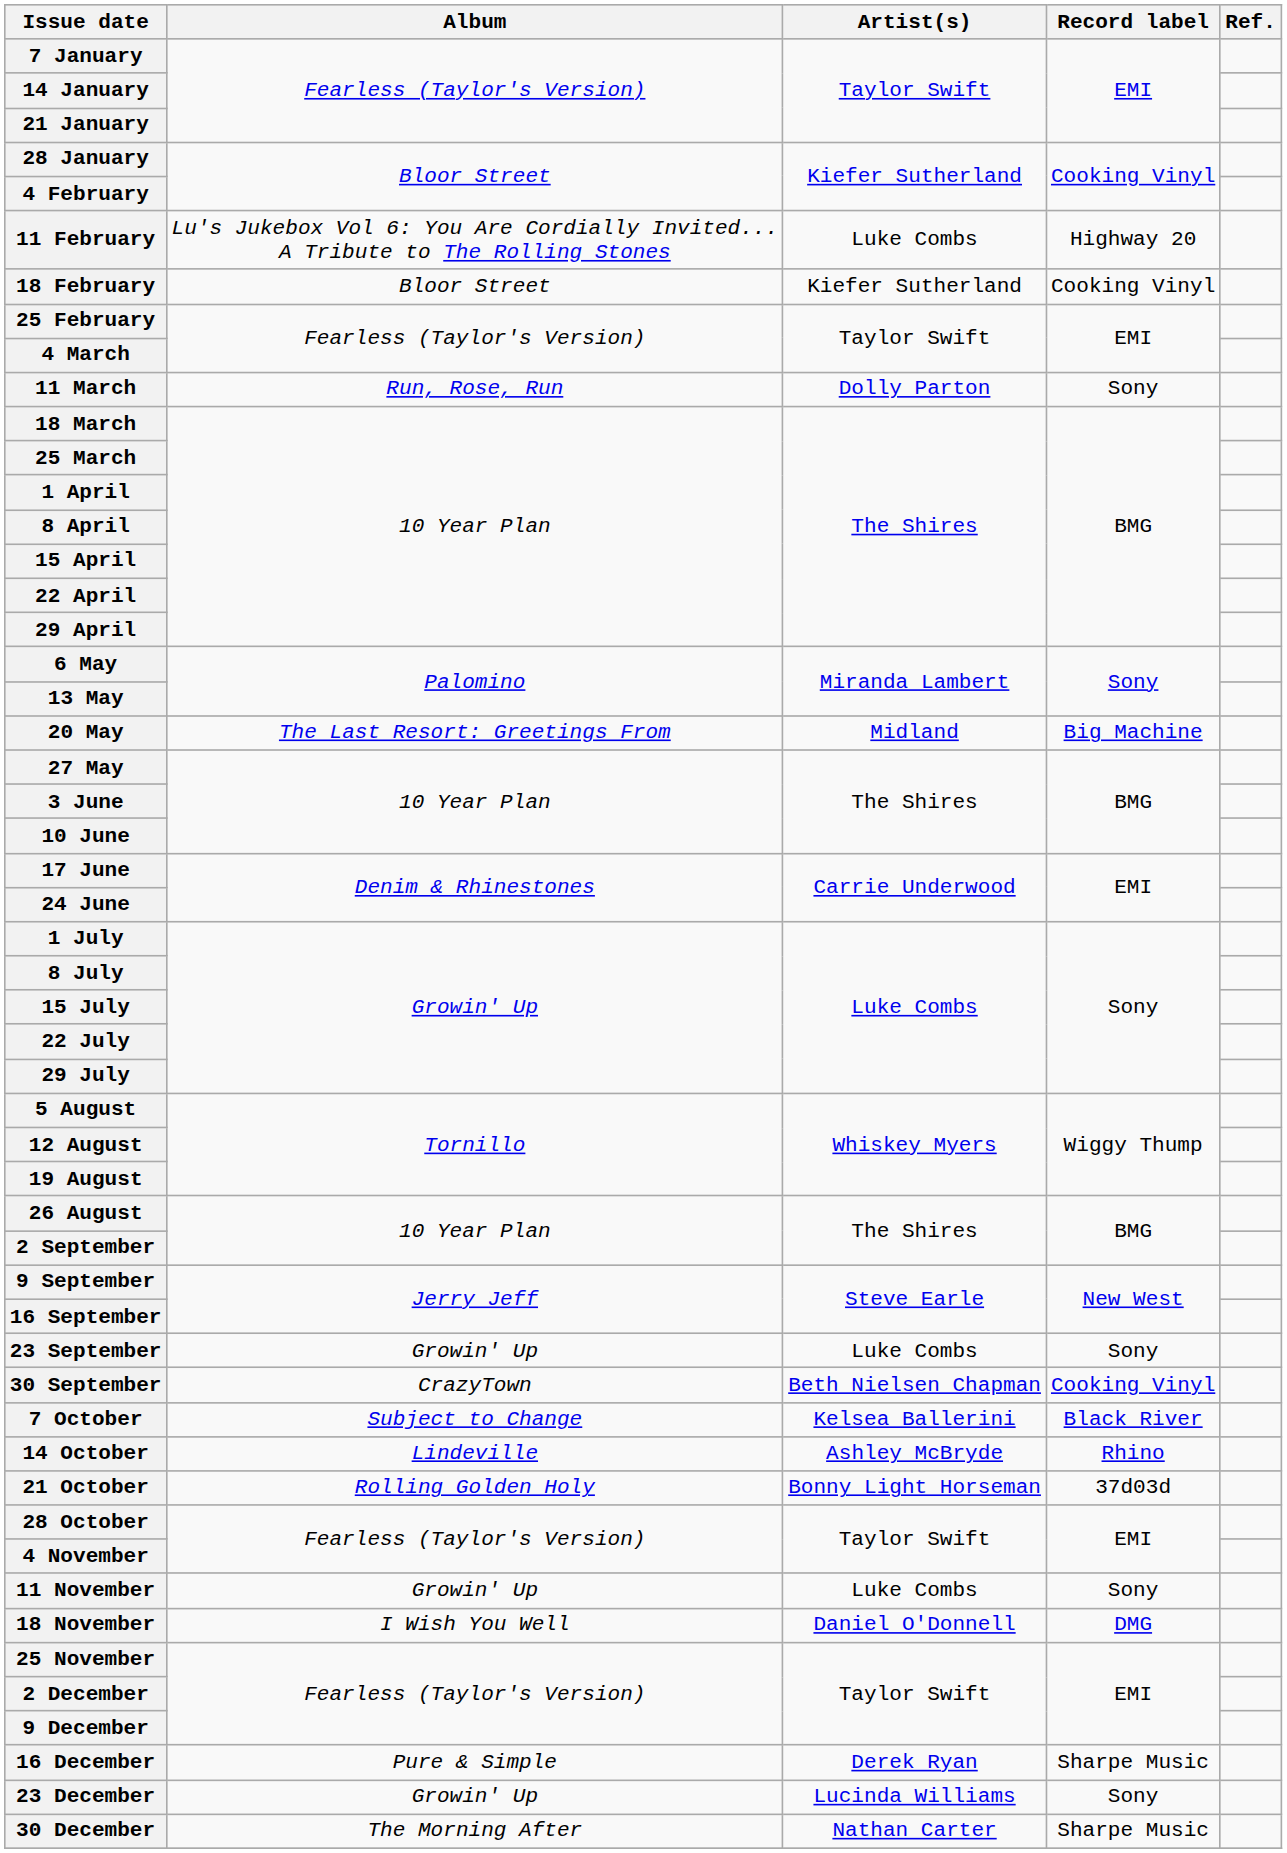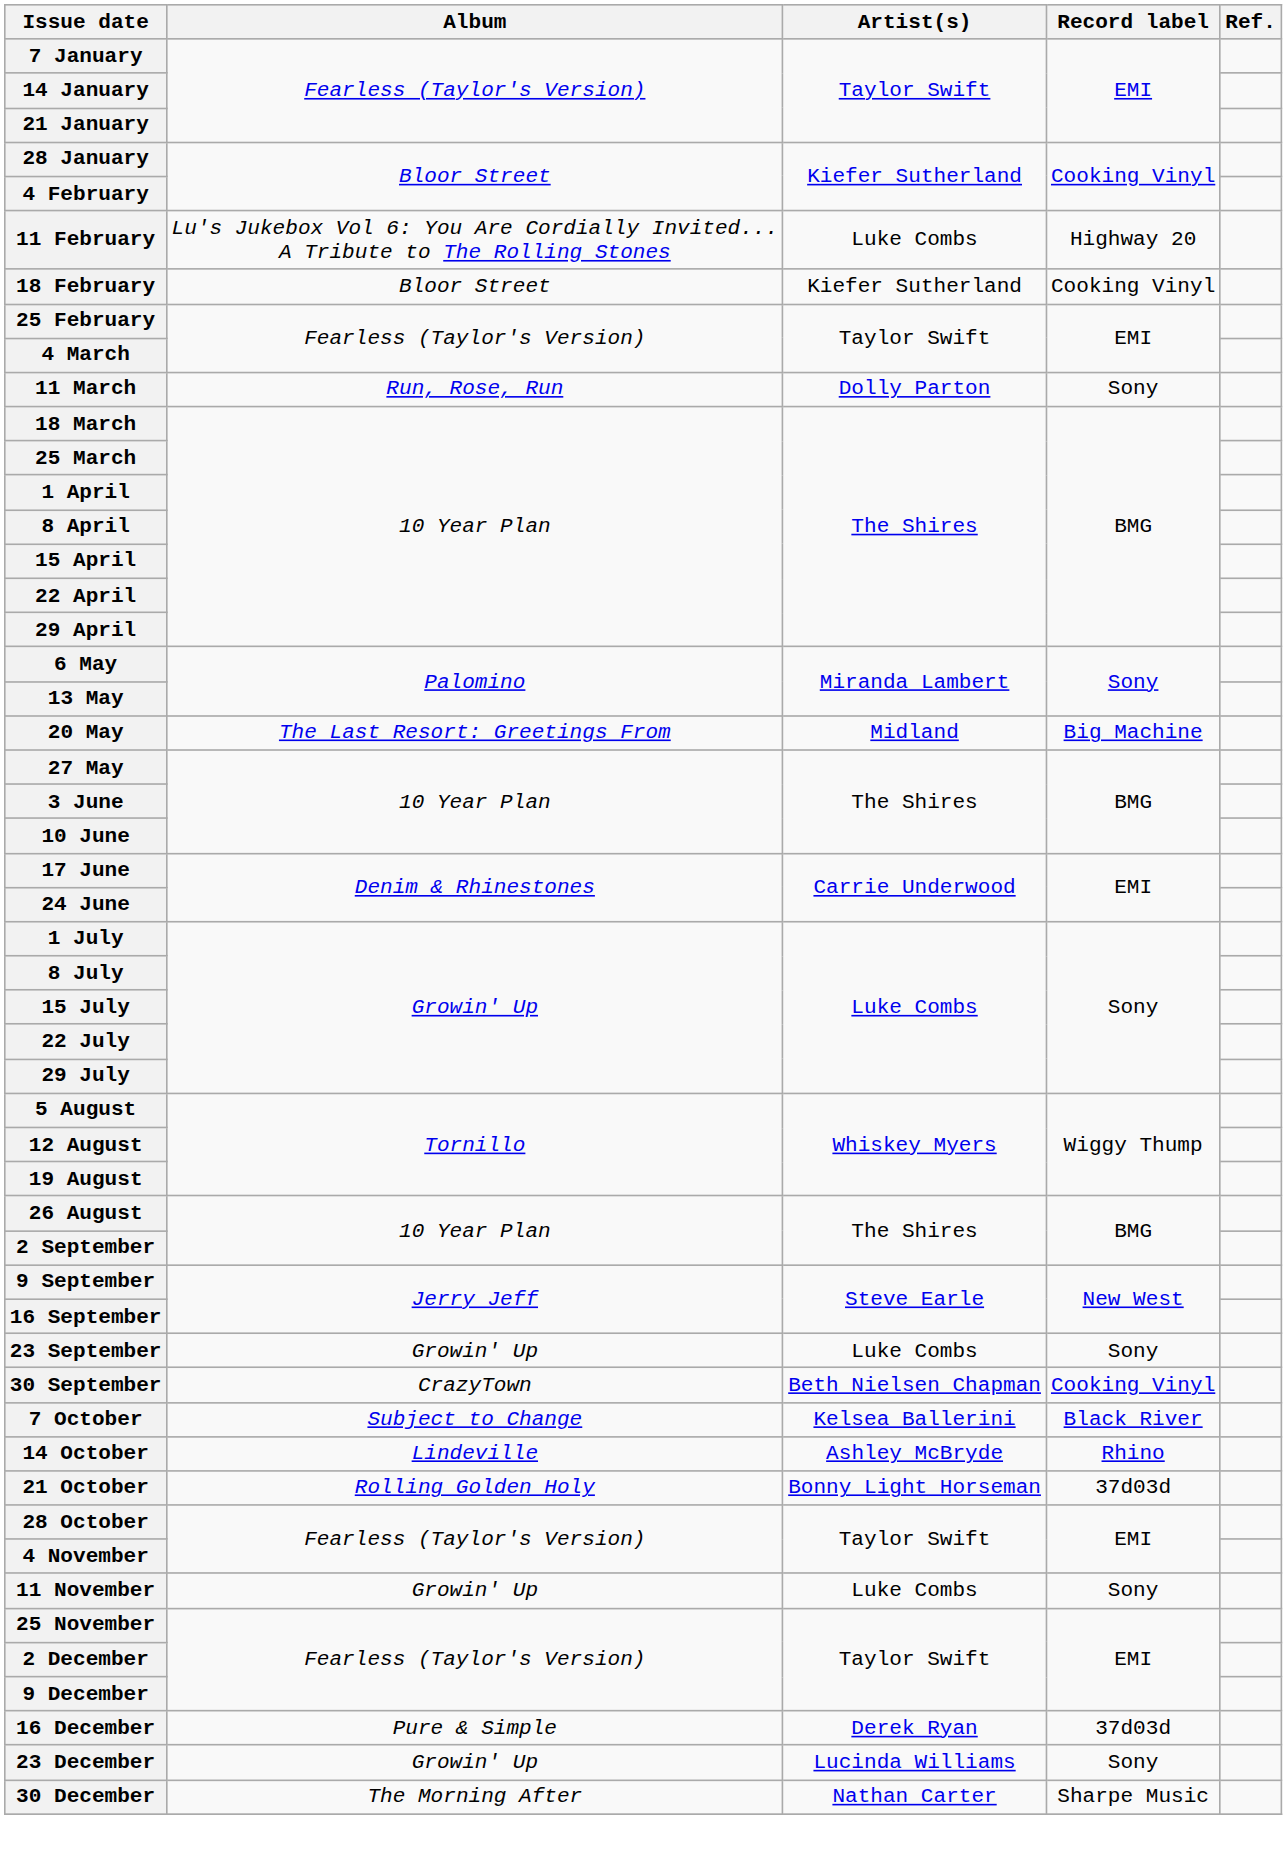 <table class="wikitable plainrowheaders">
 <tr>
 <th scope="col">Issue date</th>
 <th scope="col">Album</th>
 <th scope="col">Artist(s)</th>
 <th scope="col">Record label</th>
 <th scope="col">Ref.</th>
 </tr>
 <tr>
 <th scope="row">7 January</th>
 <td align="center" rowspan=3><em><a href='#'>Fearless (Taylor's Version)</a></em></td>
 <td align="center" rowspan=3><a href='#'>Taylor Swift</a></td>
 <td align="center" rowspan=3><a href='#'>EMI</a></td>
 <td align="center"></td>
 </tr>
 <tr>
 <th scope="row">14 January</th>
 <td align="center"></td>
 </tr>
 <tr>
 <th scope="row">21 January</th>
 <td align="center"></td>
 </tr>
 <tr>
 <th scope="row">28 January</th>
 <td align="center" rowspan=2><em><a href='#'>Bloor Street</a></em></td>
 <td align="center" rowspan=2><a href='#'>Kiefer Sutherland</a></td>
 <td align="center" rowspan=2><a href='#'>Cooking Vinyl</a></td>
 <td align="center"></td>
 </tr>
 <tr>
 <th scope="row">4 February</th>
 <td align="center"></td>
 </tr>
 <tr>
 <th scope="row">11 February</th>
 <td align="center"><em>Lu's Jukebox Vol 6: You Are Cordially Invited...<br> A Tribute to <a href='#'>The Rolling Stones</a></em></td>
 <td align="center">Luke Combs</td>
 <td align="center">Highway 20</td>
 <td align="center"></td>
 </tr>
 <tr>
 <th scope="row">18 February</th>
 <td align="center"><em>Bloor Street</em></td>
 <td align="center">Kiefer Sutherland</td>
 <td align="center">Cooking Vinyl</td>
 <td align="center"></td>
 </tr>
 <tr>
 <th scope="row">25 February</th>
 <td align="center" rowspan=2><em>Fearless (Taylor's Version)</em></td>
 <td align="center" rowspan=2>Taylor Swift</td>
 <td align="center" rowspan=2>EMI</td>
 <td align="center"></td>
 </tr>
 <tr>
 <th scope="row">4 March</th>
 <td align="center"></td>
 </tr>
 <tr>
 <th scope="row">11 March</th>
 <td align="center"><em><a href='#'>Run, Rose, Run</a></em></td>
 <td align="center"><a href='#'>Dolly Parton</a></td>
 <td align="center">Sony</td>
 <td align="center"></td>
 </tr>
 <tr>
 <th scope="row">18 March</th>
 <td align="center" rowspan=7><em>10 Year Plan</em></td>
 <td align="center" rowspan=7><a href='#'>The Shires</a></td>
 <td align="center" rowspan=7>BMG</td>
 <td align="center"></td>
 </tr>
 <tr>
 <th scope="row">25 March</th>
 <td align="center"></td>
 </tr>
 <tr>
 <th scope="row">1 April</th>
 <td align="center"></td>
 </tr>
 <tr>
 <th scope="row">8 April</th>
 <td align="center"></td>
 </tr>
 <tr>
 <th scope="row">15 April</th>
 <td align="center"></td>
 </tr>
 <tr>
 <th scope="row">22 April</th>
 <td align="center"></td>
 </tr>
 <tr>
 <th scope="row">29 April</th>
 <td align="center"></td>
 </tr>
 <tr>
 <th scope="row">6 May</th>
 <td align="center" rowspan=2><em><a href='#'>Palomino</a></em></td>
 <td align="center" rowspan=2><a href='#'>Miranda Lambert</a></td>
 <td align="center" rowspan=2><a href='#'>Sony</a></td>
 <td align="center"></td>
 </tr>
 <tr>
 <th scope="row">13 May</th>
 <td align="center"></td>
 </tr>
 <tr>
 <th scope="row">20 May</th>
 <td align="center"><em><a href='#'>The Last Resort: Greetings From</a></em></td>
 <td align="center"><a href='#'>Midland</a></td>
 <td align="center"><a href='#'>Big Machine</a></td>
 <td align="center"></td>
 </tr>
 <tr>
 <th scope="row">27 May</th>
 <td align="center" rowspan=3><em>10 Year Plan</em></td>
 <td align="center" rowspan=3>The Shires</td>
 <td align="center" rowspan=3>BMG</td>
 <td align="center"></td>
 </tr>
 <tr>
 <th scope="row">3 June</th>
 <td align="center"></td>
 </tr>
 <tr>
 <th scope="row">10 June</th>
 <td align="center"></td>
 </tr>
 <tr>
 <th scope="row">17 June</th>
 <td align="center" rowspan=2><em><a href='#'>Denim & Rhinestones</a></em></td>
 <td align="center" rowspan=2><a href='#'>Carrie Underwood</a></td>
 <td align="center" rowspan=2>EMI</td>
 <td align="center"></td>
 </tr>
 <tr>
 <th scope="row">24 June</th>
 <td align="center"></td>
 </tr>
 <tr>
 <th scope="row">1 July</th>
 <td align="center" rowspan=5><em><a href='#'>Growin' Up</a></em></td>
 <td align="center" rowspan=5><a href='#'>Luke Combs</a></td>
 <td align="center" rowspan=5>Sony</td>
 <td align="center"></td>
 </tr>
 <tr>
 <th scope="row">8 July</th>
 <td align="center"></td>
 </tr>
 <tr>
 <th scope="row">15 July</th>
 <td align="center"></td>
 </tr>
 <tr>
 <th scope="row">22 July</th>
 <td align="center"></td>
 </tr>
 <tr>
 <th scope="row">29 July</th>
 <td align="center"></td>
 </tr>
 <tr>
 <th scope="row">5 August</th>
 <td align="center" rowspan=3><em><a href='#'>Tornillo</a></em></td>
 <td align="center" rowspan=3><a href='#'>Whiskey Myers</a></td>
 <td align="center" rowspan=3>Wiggy Thump</td>
 <td align="center"></td>
 </tr>
 <tr>
 <th scope="row">12 August</th>
 <td align="center"></td>
 </tr>
 <tr>
 <th scope="row">19 August</th>
 <td align="center"></td>
 </tr>
 <tr>
 <th scope="row">26 August</th>
 <td align="center" rowspan=2><em>10 Year Plan</em></td>
 <td align="center" rowspan=2>The Shires</td>
 <td align="center" rowspan=2>BMG</td>
 <td align="center"></td>
 </tr>
 <tr>
 <th scope="row">2 September</th>
 <td align="center"></td>
 </tr>
 <tr>
 <th scope="row">9 September</th>
 <td align="center" rowspan=2><em><a href='#'>Jerry Jeff</a></em></td>
 <td align="center" rowspan=2><a href='#'>Steve Earle</a></td>
 <td align="center" rowspan=2><a href='#'>New West</a></td>
 <td align="center"></td>
 </tr>
 <tr>
 <th scope="row">16 September</th>
 <td align="center"></td>
 </tr>
 <tr>
 <th scope="row">23 September</th>
 <td align="center"><em>Growin' Up</em></td>
 <td align="center">Luke Combs</td>
 <td align="center">Sony</td>
 <td align="center"></td>
 </tr>
 <tr>
 <th scope="row">30 September</th>
 <td align="center"><em>CrazyTown</em></td>
 <td align="center"><a href='#'>Beth Nielsen Chapman</a></td>
 <td align="center"><a href='#'>Cooking Vinyl</a></td>
 <td align="center"></td>
 </tr>
 <tr>
 <th scope="row">7 October</th>
 <td align="center"><em><a href='#'>Subject to Change</a></em></td>
 <td align="center"><a href='#'>Kelsea Ballerini</a></td>
 <td align="center"><a href='#'>Black River</a></td>
 <td align="center"></td>
 </tr>
 <tr>
 <th scope="row">14 October</th>
 <td align="center"><em><a href='#'>Lindeville</a></em></td>
 <td align="center"><a href='#'>Ashley McBryde</a></td>
 <td align="center"><a href='#'>Rhino</a></td>
 <td align="center"></td>
 </tr>
 <tr>
 <th scope="row">21 October</th>
 <td align="center"><em><a href='#'>Rolling Golden Holy</a></em></td>
 <td align="center"><a href='#'>Bonny Light Horseman</a></td>
 <td align="center">37d03d</td>
 <td align="center"></td>
 </tr>
 <tr>
 <th scope="row">28 October</th>
 <td align="center" rowspan=2><em>Fearless (Taylor's Version)</em></td>
 <td align="center" rowspan=2>Taylor Swift</td>
 <td align="center" rowspan=2>EMI</td>
 <td align="center"></td>
 </tr>
 <tr>
 <th scope="row">4 November</th>
 <td align="center"></td>
 </tr>
 <tr>
 <th scope="row">11 November</th>
 <td align="center"><em>Growin' Up</em></td>
 <td align="center">Luke Combs</td>
 <td align="center">Sony</td>
 <td align="center"></td>
 </tr>
 <tr>
-<th scope="row">18 November</th>
-<td align="center"><em>I Wish You Well</em></td>
-<td align="center"><a href='#'>Daniel O'Donnell</a></td>
-<td align="center"><a href='#'>DMG</a></td>
-<td align="center"></td>
-</tr>
-<tr>
 <th scope="row">25 November</th>
 <td align="center" rowspan=3><em>Fearless (Taylor's Version)</em></td>
 <td align="center" rowspan=3>Taylor Swift</td>
 <td align="center" rowspan=3>EMI</td>
 <td align="center"></td>
 </tr>
 <tr>
 <th scope="row">2 December</th>
 <td align="center"></td>
 </tr>
 <tr>
 <th scope="row">9 December</th>
 <td align="center"></td>
 </tr>
 <tr>
 <th scope="row">16 December</th>
 <td align="center"><em>Pure & Simple</em></td>
 <td align="center"><a href='#'>Derek Ryan</a></td>
-<td align="center">Sharpe Music</td>
+<td align="center">37d03d</td>
 <td align="center"></td>
 </tr>
 <tr>
 <th scope="row">23 December</th>
 <td align="center"><em>Growin' Up</em></td>
 <td align="center"><a href='#'>Lucinda Williams</a></td>
 <td align="center">Sony</td>
 <td align="center"></td>
 </tr>
 <tr>
 <th scope="row">30 December</th>
 <td align="center"><em>The Morning After</em></td>
 <td align="center"><a href='#'>Nathan Carter</a></td>
 <td align="center">Sharpe Music</td>
 <td align="center"></td>
 </tr>
 <tr>
 </tr>
 </table>
